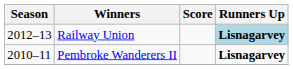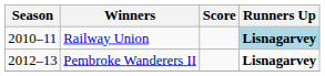 <table class="wikitable collapsible">
 <tr>
 <th>Season</th>
 <th>Winners</th>
 <th>Score</th>
 <th>Runners Up</th>
 </tr>
 <tr>
-<td>2012–13</td>
+<td>2010–11</td>
 <td><a href='#'>Railway Union</a></td>
 <td></td>
 <td style="background: lightblue;"><strong>Lisnagarvey</strong></td>
 </tr>
 <tr>
-<td>2010–11</td>
+<td>2012–13</td>
 <td><a href='#'>Pembroke Wanderers II</a></td>
 <td></td>
 <td><strong>Lisnagarvey</strong></td>
 </tr>
 <tr>
 </tr>
 </table>
